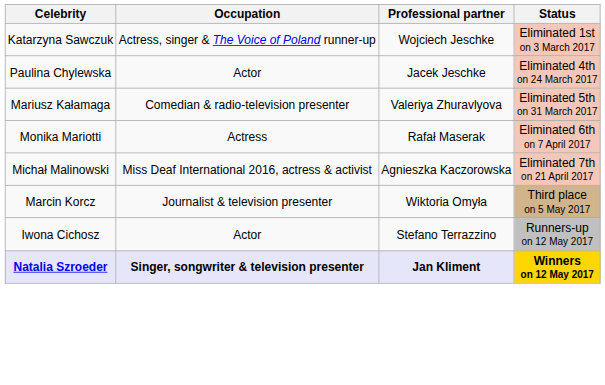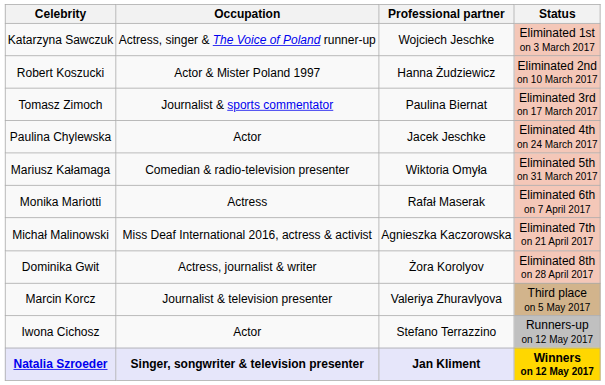 <table class="wikitable sortable" style="margin:auto; text-align:center; font-size:95%;">
 <tr>
 <th>Celebrity</th>
 <th>Occupation</th>
 <th>Professional partner</th>
 <th>Status</th>
 </tr>
 <tr>
 <td>Katarzyna Sawczuk</td>
 <td>Actress, singer & <em><a href='#'>The Voice of Poland</a></em> runner-up</td>
 <td>Wojciech Jeschke</td>
 <td style="background:#f4c7b8;">Eliminated 1st<br><small>on 3 March 2017</small></td>
 </tr>
 <tr>
+<td>Robert Koszucki</td>
+<td>Actor & Mister Poland 1997</td>
+<td>Hanna Żudziewicz</td>
+<td style="background:#f4c7b8;">Eliminated 2nd<br><small>on 10 March 2017</small></td>
+</tr>
+<tr>
+<td>Tomasz Zimoch</td>
+<td>Journalist & <a href='#'>sports commentator</a></td>
+<td>Paulina Biernat</td>
+<td style="background:#f4c7b8;">Eliminated 3rd<br><small>on 17 March 2017</small></td>
+</tr>
+<tr>
 <td>Paulina Chylewska</td>
 <td>Actor</td>
 <td>Jacek Jeschke</td>
 <td style="background:#f4c7b8;">Eliminated 4th<br><small>on 24 March 2017</small></td>
 </tr>
 <tr>
 <td>Mariusz Kałamaga</td>
 <td>Comedian & radio-television presenter</td>
-<td>Valeriya Zhuravlyova</td>
+<td>Wiktoria Omyła</td>
 <td style="background:#f4c7b8;">Eliminated 5th<br><small>on 31 March 2017</small></td>
 </tr>
 <tr>
 <td>Monika Mariotti</td>
 <td>Actress</td>
 <td>Rafał Maserak</td>
 <td style="background:#f4c7b8;">Eliminated 6th<br><small>on 7 April 2017</small></td>
 </tr>
 <tr>
 <td>Michał Malinowski</td>
 <td>Miss Deaf International 2016, actress & activist</td>
 <td>Agnieszka Kaczorowska</td>
 <td style="background:#f4c7b8;">Eliminated 7th<br><small>on 21 April 2017</small></td>
 </tr>
 <tr>
+<td>Dominika Gwit</td>
+<td>Actress, journalist & writer</td>
+<td>Żora Korolyov</td>
+<td style="background:#f4c7b8;">Eliminated 8th<br><small>on 28 April 2017</small></td>
+</tr>
+<tr>
 <td>Marcin Korcz</td>
 <td>Journalist & television presenter</td>
-<td>Wiktoria Omyła</td>
+<td>Valeriya Zhuravlyova</td>
 <td style="background:tan;">Third place<br><small>on 5 May 2017</small></td>
 </tr>
 <tr>
 <td>Iwona Cichosz</td>
 <td>Actor</td>
 <td>Stefano Terrazzino</td>
 <td style="background:silver">Runners-up<br><small>on 12 May 2017</small></td>
 </tr>
 <tr>
 <td style="background:lavender;"><strong><a href='#'>Natalia Szroeder</a></strong></td>
 <td style="background:lavender;"><strong>Singer, songwriter & television presenter</strong></td>
 <td style="background:lavender;"><strong>Jan Kliment</strong></td>
 <td style="background:gold"><strong>Winners<br><small>on 12 May 2017</small></strong></td>
 </tr>
 </table>
